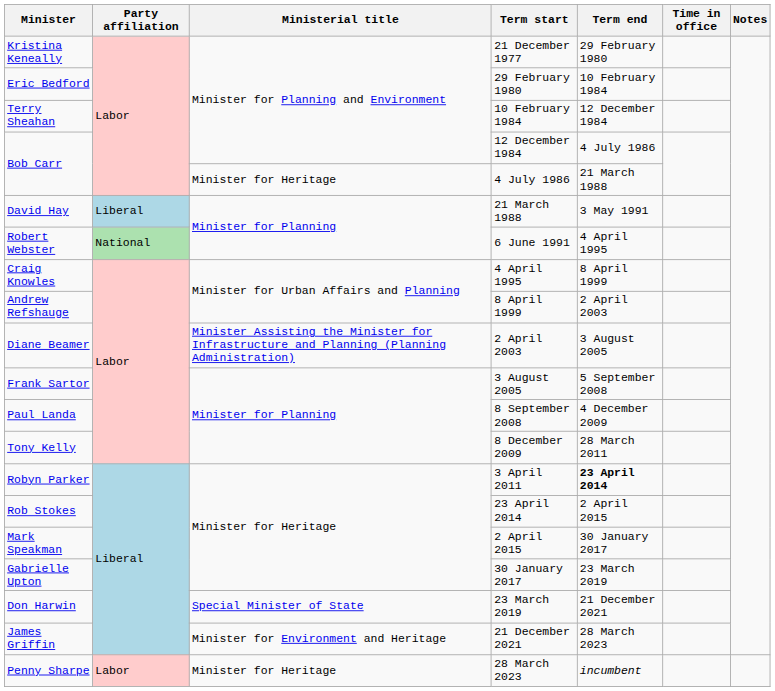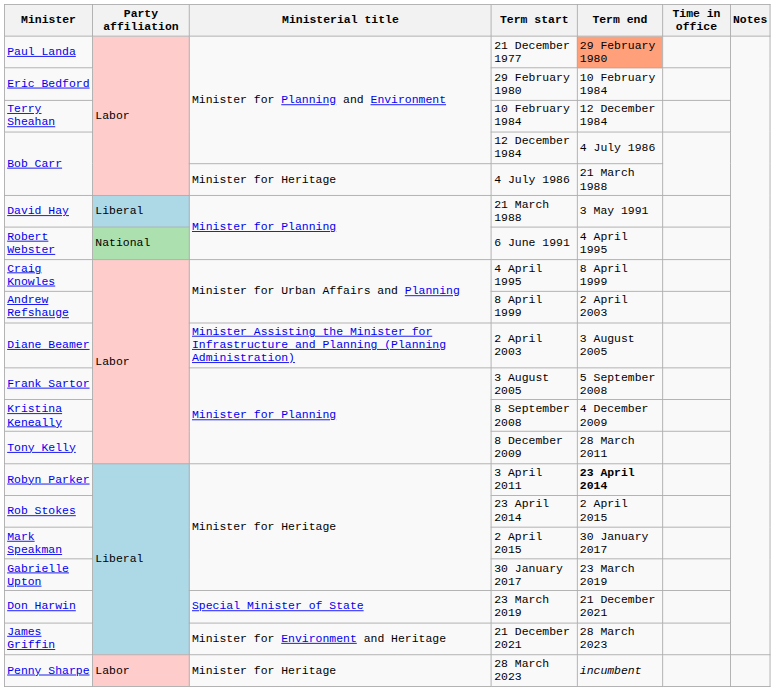 <table class="wikitable">
 <tr>
 <th>Minister</th>
 <th>Party affiliation</th>
 <th>Ministerial title</th>
 <th>Term start</th>
 <th>Term end</th>
 <th>Time in office</th>
 <th>Notes</th>
 </tr>
 <tr>
-<td><a href='#'>Kristina Keneally</a></td>
+<td><a href='#'>Paul Landa</a></td>
 <td rowspan=5 bgcolor="#ffcccc">Labor</td>
 <td rowspan="4">Minister for <a href='#'>Planning</a> and <a href='#'>Environment</a></td>
 <td>21 December 1977</td>
-<td>29 February 1980</td>
+<td style="background: lightsalmon;">29 February 1980</td>
 <td align=right></td>
 </tr>
 <tr>
 <td><a href='#'>Eric Bedford</a></td>
 <td>29 February 1980</td>
 <td>10 February 1984</td>
 <td align=right></td>
 </tr>
 <tr>
 <td><a href='#'>Terry Sheahan</a></td>
 <td>10 February 1984</td>
 <td>12 December 1984</td>
 <td align=right></td>
 </tr>
 <tr>
 <td rowspan=2><a href='#'>Bob Carr</a></td>
 <td>12 December 1984</td>
 <td>4 July 1986</td>
 <td align=right rowspan=2></td>
 </tr>
 <tr>
 <td>Minister for Heritage</td>
 <td>4 July 1986</td>
 <td>21 March 1988</td>
 </tr>
 <tr>
 <td><a href='#'>David Hay</a></td>
 <td bgcolor="lightblue">Liberal</td>
 <td rowspan="2"><a href='#'>Minister for Planning</a></td>
 <td>21 March 1988</td>
 <td>3 May 1991</td>
 <td align=right></td>
 </tr>
 <tr>
 <td><a href='#'>Robert Webster</a></td>
 <td bgcolor="#ace1af">National</td>
 <td>6 June 1991</td>
 <td>4 April 1995</td>
 <td align=right></td>
 </tr>
 <tr>
 <td><a href='#'>Craig Knowles</a></td>
 <td rowspan=6 bgcolor="#ffcccc">Labor</td>
 <td rowspan="2">Minister for Urban Affairs and <a href='#'>Planning</a></td>
 <td>4 April 1995</td>
 <td>8 April 1999</td>
 <td align=right></td>
 </tr>
 <tr>
 <td><a href='#'>Andrew Refshauge</a></td>
 <td>8 April 1999</td>
 <td>2 April 2003</td>
 <td align=right><strong></strong></td>
 </tr>
 <tr>
 <td><a href='#'>Diane Beamer</a></td>
 <td><a href='#'>Minister Assisting the Minister for Infrastructure and Planning (Planning Administration)</a></td>
 <td>2 April 2003</td>
 <td>3 August 2005</td>
 <td align=right></td>
 </tr>
 <tr>
 <td><a href='#'>Frank Sartor</a></td>
 <td rowspan="3"><a href='#'>Minister for Planning</a></td>
 <td>3 August 2005</td>
 <td>5 September 2008</td>
 <td align=right></td>
 </tr>
 <tr>
-<td><a href='#'>Paul Landa</a></td>
+<td><a href='#'>Kristina Keneally</a></td>
 <td>8 September 2008</td>
 <td>4 December 2009</td>
 <td align=right></td>
 </tr>
 <tr>
 <td><a href='#'>Tony Kelly</a></td>
 <td>8 December 2009</td>
 <td>28 March 2011</td>
 <td align=right></td>
 </tr>
 <tr>
 <td><a href='#'>Robyn Parker</a></td>
 <td rowspan=6 bgcolor="lightblue">Liberal</td>
 <td rowspan="4">Minister for Heritage</td>
 <td>3 April 2011</td>
 <td><strong>23 April 2014</strong></td>
 <td align=right></td>
 </tr>
 <tr>
 <td><a href='#'>Rob Stokes</a></td>
 <td>23 April 2014</td>
 <td>2 April 2015</td>
 <td align=right></td>
 </tr>
 <tr>
 <td><a href='#'>Mark Speakman</a></td>
 <td>2 April 2015</td>
 <td>30 January 2017</td>
 <td align=right></td>
 </tr>
 <tr>
 <td><a href='#'>Gabrielle Upton</a></td>
 <td>30 January 2017</td>
 <td>23 March 2019</td>
 <td align=right></td>
 </tr>
 <tr>
 <td><a href='#'>Don Harwin</a></td>
 <td><a href='#'>Special Minister of State</a></td>
 <td>23 March 2019</td>
 <td>21 December 2021</td>
 <td align=right></td>
 </tr>
 <tr>
 <td><a href='#'>James Griffin</a></td>
 <td>Minister for <a href='#'>Environment</a> and Heritage</td>
 <td>21 December 2021</td>
 <td>28 March 2023</td>
 <td align=right></td>
 </tr>
 <tr>
 <td><a href='#'>Penny Sharpe</a></td>
 <td rowspan=6 bgcolor="#ffcccc">Labor</td>
 <td rowspan="2">Minister for Heritage</td>
 <td>28 March 2023</td>
 <td><em>incumbent</em></td>
 <td align=right></td>
 <td></td>
 </tr>
 </table>
